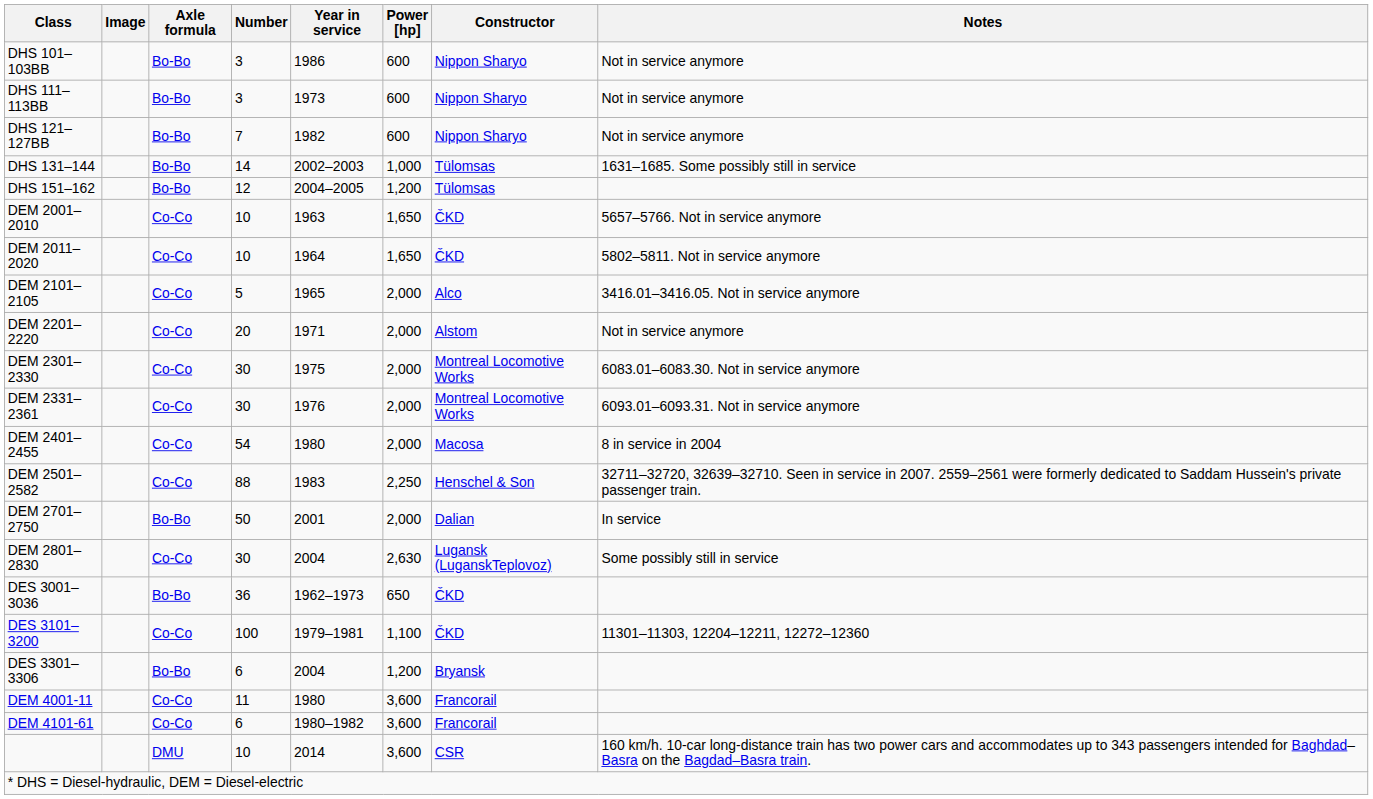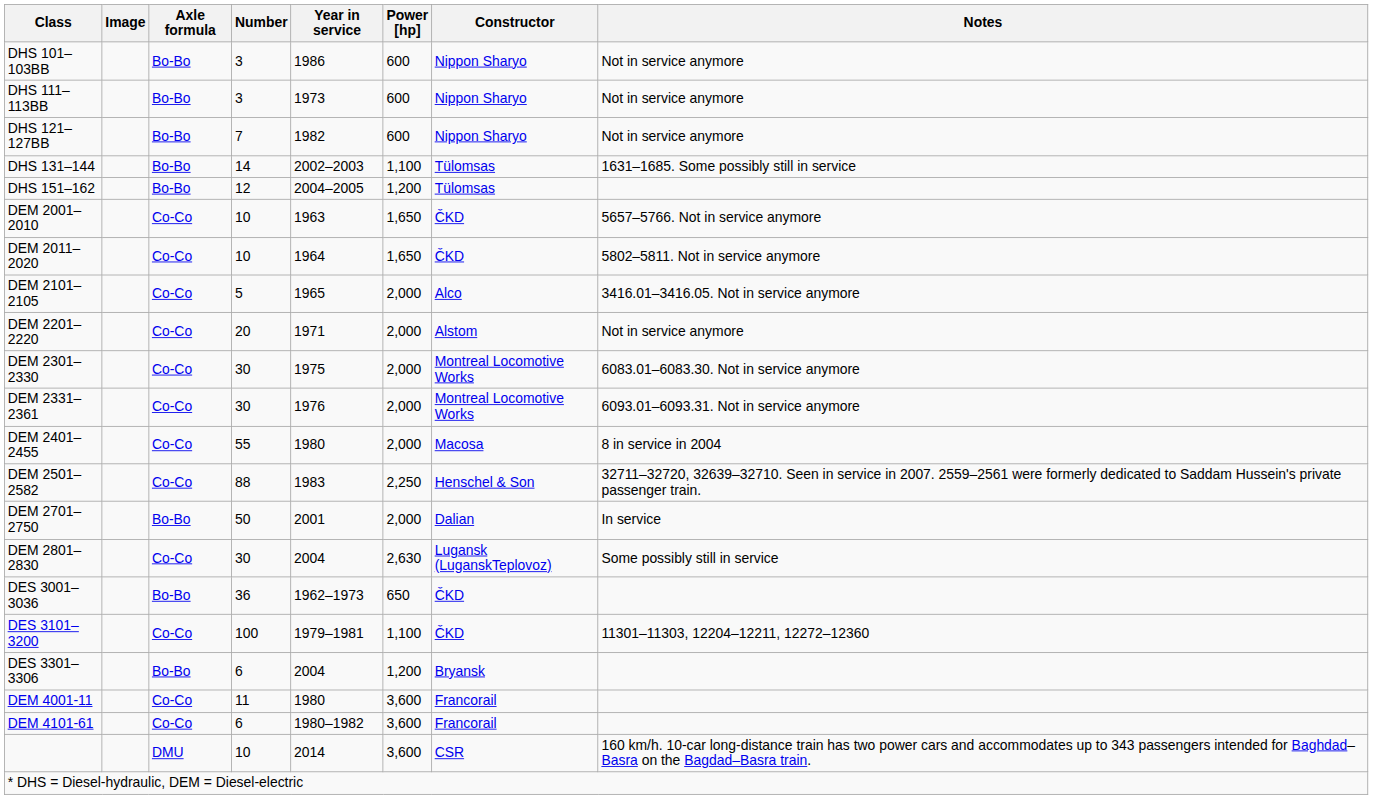 <table class="wikitable sortable">
 <tr>
 <th align=center>Class</th>
 <th align=center>Image</th>
 <th align=center>Axle formula</th>
 <th align=center>Number</th>
 <th align=center>Year in service</th>
 <th align=center>Power<br>[hp]</th>
 <th align=center>Constructor</th>
 <th align=center>Notes</th>
 </tr>
 <tr>
 <td>DHS 101–103BB</td>
 <td></td>
 <td><a href='#'>Bo-Bo</a></td>
 <td>3</td>
 <td>1986</td>
 <td>600</td>
 <td><a href='#'>Nippon Sharyo</a></td>
 <td>Not in service anymore</td>
 </tr>
 <tr>
 <td>DHS 111–113BB</td>
 <td></td>
 <td><a href='#'>Bo-Bo</a></td>
 <td>3</td>
 <td>1973</td>
 <td>600</td>
 <td><a href='#'>Nippon Sharyo</a></td>
 <td>Not in service anymore</td>
 </tr>
 <tr>
 <td>DHS 121–127BB</td>
 <td></td>
 <td><a href='#'>Bo-Bo</a></td>
 <td>7</td>
 <td>1982</td>
 <td>600</td>
 <td><a href='#'>Nippon Sharyo</a></td>
 <td>Not in service anymore</td>
 </tr>
 <tr>
 <td>DHS 131–144</td>
 <td></td>
 <td><a href='#'>Bo-Bo</a></td>
 <td>14</td>
 <td>2002–2003</td>
-<td>1,000</td>
+<td>1,100</td>
 <td><a href='#'>Tülomsas</a></td>
 <td>1631–1685. Some possibly still in service</td>
 </tr>
 <tr>
 <td>DHS 151–162</td>
 <td></td>
 <td><a href='#'>Bo-Bo</a></td>
 <td>12</td>
 <td>2004–2005</td>
 <td>1,200</td>
 <td><a href='#'>Tülomsas</a></td>
 <td></td>
 </tr>
 <tr>
 <td>DEM 2001–2010</td>
 <td></td>
 <td><a href='#'>Co-Co</a></td>
 <td>10</td>
 <td>1963</td>
 <td>1,650</td>
 <td><a href='#'>ČKD</a></td>
 <td>5657–5766. Not in service anymore</td>
 </tr>
 <tr>
 <td>DEM 2011–2020</td>
 <td></td>
 <td><a href='#'>Co-Co</a></td>
 <td>10</td>
 <td>1964</td>
 <td>1,650</td>
 <td><a href='#'>ČKD</a></td>
 <td>5802–5811. Not in service anymore</td>
 </tr>
 <tr>
 <td>DEM 2101–2105</td>
 <td></td>
 <td><a href='#'>Co-Co</a></td>
 <td>5</td>
 <td>1965</td>
 <td>2,000</td>
 <td><a href='#'>Alco</a></td>
 <td>3416.01–3416.05. Not in service anymore</td>
 </tr>
 <tr>
 <td>DEM 2201–2220</td>
 <td></td>
 <td><a href='#'>Co-Co</a></td>
 <td>20</td>
 <td>1971</td>
 <td>2,000</td>
 <td><a href='#'>Alstom</a></td>
 <td>Not in service anymore</td>
 </tr>
 <tr>
 <td>DEM 2301–2330</td>
 <td></td>
 <td><a href='#'>Co-Co</a></td>
 <td>30</td>
 <td>1975</td>
 <td>2,000</td>
 <td><a href='#'>Montreal Locomotive Works</a></td>
 <td>6083.01–6083.30. Not in service anymore</td>
 </tr>
 <tr>
 <td>DEM 2331–2361</td>
 <td></td>
 <td><a href='#'>Co-Co</a></td>
 <td>30</td>
 <td>1976</td>
 <td>2,000</td>
 <td><a href='#'>Montreal Locomotive Works</a></td>
 <td>6093.01–6093.31. Not in service anymore</td>
 </tr>
 <tr>
 <td>DEM 2401–2455</td>
 <td></td>
 <td><a href='#'>Co-Co</a></td>
-<td>54</td>
+<td>55</td>
 <td>1980</td>
 <td>2,000</td>
 <td><a href='#'>Macosa</a></td>
 <td>8 in service in 2004</td>
 </tr>
 <tr>
 <td>DEM 2501–2582</td>
 <td></td>
 <td><a href='#'>Co-Co</a></td>
 <td>88</td>
 <td>1983</td>
 <td>2,250</td>
 <td><a href='#'>Henschel & Son</a></td>
 <td>32711–32720, 32639–32710. Seen in service in 2007. 2559–2561 were formerly dedicated to Saddam Hussein's private passenger train.</td>
 </tr>
 <tr>
 <td>DEM 2701–2750</td>
 <td></td>
 <td><a href='#'>Bo-Bo</a></td>
 <td>50</td>
 <td>2001</td>
 <td>2,000</td>
 <td><a href='#'>Dalian</a></td>
 <td>In service</td>
 </tr>
 <tr>
 <td>DEM 2801–2830</td>
 <td></td>
 <td><a href='#'>Co-Co</a></td>
 <td>30</td>
 <td>2004</td>
 <td>2,630</td>
 <td><a href='#'>Lugansk (LuganskTeplovoz)</a></td>
 <td>Some possibly still in service</td>
 </tr>
 <tr>
 <td>DES 3001–3036</td>
 <td></td>
 <td><a href='#'>Bo-Bo</a></td>
 <td>36</td>
 <td>1962–1973</td>
 <td>650</td>
 <td><a href='#'>ČKD</a></td>
 <td></td>
 </tr>
 <tr>
 <td><a href='#'>DES 3101–3200</a></td>
 <td></td>
 <td><a href='#'>Co-Co</a></td>
 <td>100</td>
 <td>1979–1981</td>
 <td>1,100</td>
 <td><a href='#'>ČKD</a></td>
 <td>11301–11303, 12204–12211, 12272–12360</td>
 </tr>
 <tr>
 <td>DES 3301–3306</td>
 <td></td>
 <td><a href='#'>Bo-Bo</a></td>
 <td>6</td>
 <td>2004</td>
 <td>1,200</td>
 <td><a href='#'>Bryansk</a></td>
 <td></td>
 </tr>
 <tr>
 <td><a href='#'>DEM 4001-11</a></td>
 <td></td>
 <td><a href='#'>Co-Co</a></td>
 <td>11</td>
 <td>1980</td>
 <td>3,600</td>
 <td><a href='#'>Francorail</a></td>
 <td></td>
 </tr>
 <tr>
 <td><a href='#'>DEM 4101-61</a></td>
 <td></td>
 <td><a href='#'>Co-Co</a></td>
 <td>6</td>
 <td>1980–1982</td>
 <td>3,600</td>
 <td><a href='#'>Francorail</a></td>
 <td></td>
 </tr>
 <tr>
 <td></td>
 <td></td>
 <td><a href='#'>DMU</a></td>
 <td>10</td>
 <td>2014</td>
 <td>3,600</td>
 <td><a href='#'>CSR</a></td>
 <td>160 km/h. 10-car long-distance train has two power cars and accommodates up to 343 passengers intended for <a href='#'>Baghdad</a>–<a href='#'>Basra</a> on the <a href='#'>Bagdad–Basra train</a>.</td>
 </tr>
 <tr>
 <td colspan = 9>* DHS = Diesel-hydraulic, DEM = Diesel-electric</td>
 </tr>
 </table>
